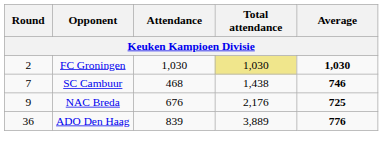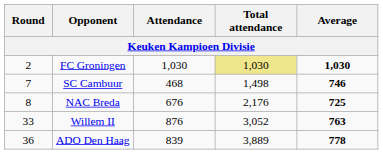 <table class="wikitable" style="text-align: center; font-size: 95%; width: 80%;">
 <tr>
 <th style="width: 10px;">Round</th>
 <th style="width: 80px;">Opponent</th>
 <th style="width: 80px;">Attendance</th>
 <th style="width: 80px;">Total attendance</th>
 <th style="width: 80px;">Average</th>
 </tr>
 <tr>
 <th colspan="5" align="center"><strong><a href='#'>Keuken Kampioen Divisie</a></strong></th>
 </tr>
 <tr>
 <td align="center">2</td>
 <td align="center"><a href='#'>FC Groningen</a></td>
 <td align="center">1,030</td>
 <td align="center" style="background: khaki;">1,030</td>
 <td align="center"><strong>1,030</strong></td>
 </tr>
 <tr>
 <td align="center">7</td>
 <td align="center"><a href='#'>SC Cambuur</a></td>
 <td align="center">468</td>
-<td align="center">1,438</td>
+<td align="center">1,498</td>
 <td align="center"><strong>746</strong></td>
 </tr>
 <tr>
-<td align="center">9</td>
+<td align="center">8</td>
 <td align="center"><a href='#'>NAC Breda</a></td>
 <td align="center">676</td>
 <td align="center">2,176</td>
 <td align="center"><strong>725</strong></td>
 </tr>
 <tr>
+<td align="center">33</td>
+<td align="center"><a href='#'>Willem II</a></td>
+<td align="center">876</td>
+<td align="center">3,052</td>
+<td align="center"><strong>763</strong></td>
+</tr>
+<tr>
 <td align="center">36</td>
 <td align="center"><a href='#'>ADO Den Haag</a></td>
 <td align="center">839</td>
 <td align="center">3,889</td>
-<td align="center"><strong>776</strong></td>
+<td align="center"><strong>778</strong></td>
 </tr>
 </table>
